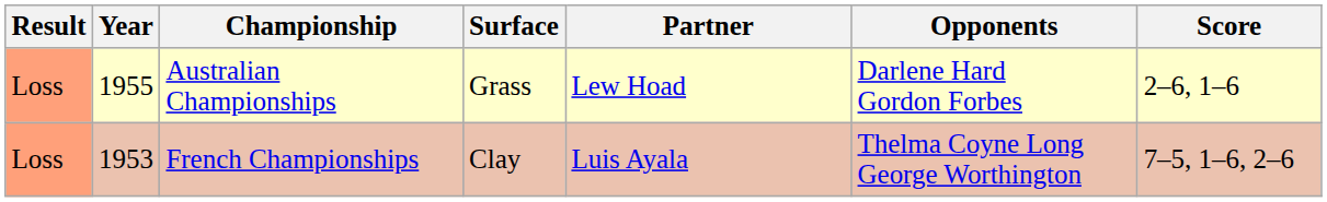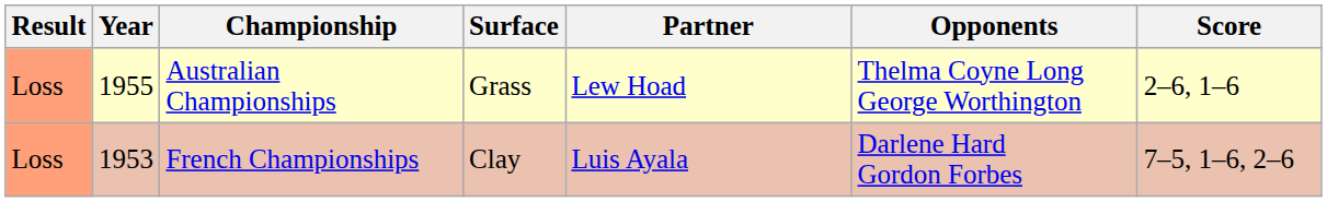 <table class="sortable wikitable">
 <tr>
 <th style="width:40px">Result</th>
 <th style="width:30px">Year</th>
 <th style="width:170px">Championship</th>
 <th style="width:50px">Surface</th>
 <th style="width:160px">Partner</th>
 <th style="width:160px">Opponents</th>
 <th style="width:100px" class="unsortable">Score</th>
 </tr>
 <tr style="background:#ffc;">
 <td style="background:#ffa07a;">Loss</td>
 <td>1955</td>
 <td><a href='#'>Australian Championships</a></td>
 <td>Grass</td>
 <td> <a href='#'>Lew Hoad</a></td>
-<td> <a href='#'>Darlene Hard</a><br> <a href='#'>Gordon Forbes</a></td>
+<td> <a href='#'>Thelma Coyne Long</a><br> <a href='#'>George Worthington</a></td>
 <td>2–6, 1–6</td>
 </tr>
 <tr style="background:#ebc2af;">
 <td style="background:#ffa07a;">Loss</td>
 <td>1953</td>
 <td><a href='#'>French Championships</a></td>
 <td>Clay</td>
 <td> <a href='#'>Luis Ayala</a></td>
-<td> <a href='#'>Thelma Coyne Long</a><br> <a href='#'>George Worthington</a></td>
+<td> <a href='#'>Darlene Hard</a><br> <a href='#'>Gordon Forbes</a></td>
 <td>7–5, 1–6, 2–6</td>
 </tr>
 </table>
